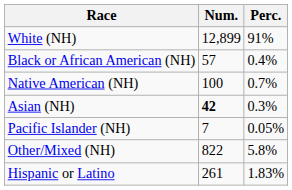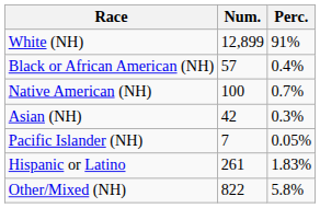 <table class="wikitable">
 <tr>
 <th>Race</th>
 <th>Num.</th>
 <th>Perc.</th>
 </tr>
 <tr>
 <td><a href='#'>White</a> (NH)</td>
 <td>12,899</td>
 <td>91%</td>
 </tr>
 <tr>
 <td><a href='#'>Black or African American</a> (NH)</td>
 <td>57</td>
 <td>0.4%</td>
 </tr>
 <tr>
 <td><a href='#'>Native American</a> (NH)</td>
 <td>100</td>
 <td>0.7%</td>
 </tr>
 <tr>
 <td><a href='#'>Asian</a> (NH)</td>
-<td><strong>42</strong></td>
+<td>42</td>
 <td>0.3%</td>
 </tr>
 <tr>
 <td><a href='#'>Pacific Islander</a> (NH)</td>
 <td>7</td>
 <td>0.05%</td>
 </tr>
 <tr>
+<td><a href='#'>Hispanic</a> or <a href='#'>Latino</a></td>
+<td>261</td>
+<td>1.83%</td>
+</tr>
+<tr>
 <td><a href='#'>Other/Mixed</a> (NH)</td>
 <td>822</td>
 <td>5.8%</td>
 </tr>
-<tr>
-<td><a href='#'>Hispanic</a> or <a href='#'>Latino</a></td>
-<td>261</td>
-<td>1.83%</td>
-</tr>
 </table>
